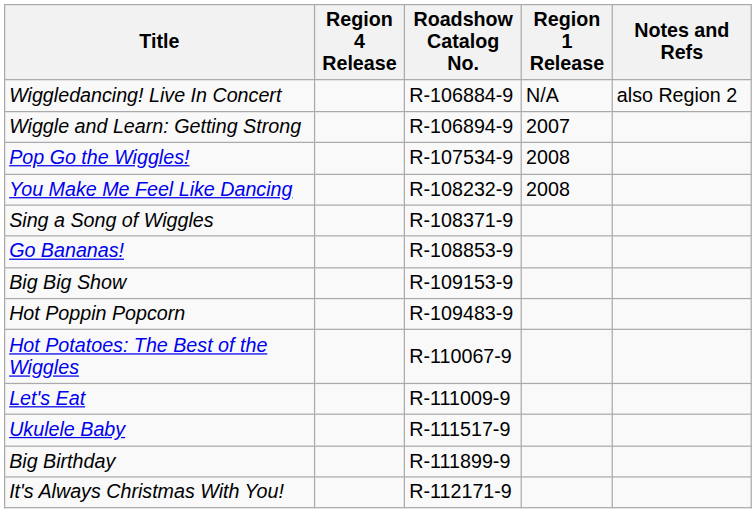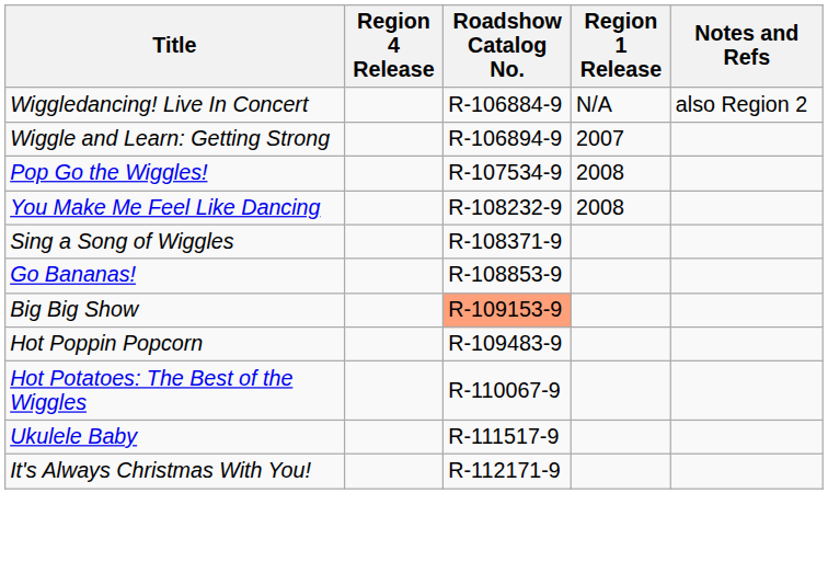 <table class="wikitable sortable plainrowheaders">
 <tr>
 <th>Title</th>
 <th>Region 4<br>Release</th>
 <th>Roadshow<br>Catalog No.</th>
 <th>Region 1<br>Release</th>
 <th>Notes and Refs</th>
 </tr>
 <tr>
 <td><em>Wiggledancing! Live In Concert</em> </td>
 <td></td>
 <td>R-106884-9</td>
 <td>N/A</td>
 <td>also Region 2</td>
 </tr>
 <tr>
 <td><em>Wiggle and Learn: Getting Strong</em></td>
 <td> </td>
 <td>R-106894-9</td>
 <td>2007</td>
 <td></td>
 </tr>
 <tr>
 <td><em><a href='#'>Pop Go the Wiggles!</a></em></td>
 <td> </td>
 <td>R-107534-9</td>
 <td>2008</td>
 <td></td>
 </tr>
 <tr>
 <td><em><a href='#'>You Make Me Feel Like Dancing</a></em></td>
 <td> </td>
 <td>R-108232-9</td>
 <td>2008</td>
 <td></td>
 </tr>
 <tr>
 <td><em>Sing a Song of Wiggles</em></td>
 <td> </td>
 <td>R-108371-9</td>
 <td></td>
 <td></td>
 </tr>
 <tr>
 <td><em><a href='#'>Go Bananas!</a></em></td>
 <td> </td>
 <td>R-108853-9</td>
 <td></td>
 <td></td>
 </tr>
 <tr>
 <td><em>Big Big Show</em></td>
 <td> </td>
-<td>R-109153-9</td>
+<td style="background: lightsalmon;">R-109153-9</td>
 <td></td>
 <td></td>
 </tr>
 <tr>
 <td><em>Hot Poppin Popcorn</em></td>
 <td> </td>
 <td>R-109483-9</td>
 <td></td>
 <td></td>
 </tr>
 <tr>
 <td><em><a href='#'>Hot Potatoes: The Best of the Wiggles</a></em></td>
 <td> </td>
 <td>R-110067-9</td>
 <td></td>
 <td></td>
 </tr>
 <tr>
-<td><em><a href='#'>Let's Eat</a></em></td>
-<td> </td>
-<td>R-111009-9</td>
-<td></td>
-<td></td>
-</tr>
-<tr>
 <td><em><a href='#'>Ukulele Baby</a></em></td>
 <td> </td>
 <td>R-111517-9</td>
-<td></td>
-<td></td>
-</tr>
-<tr>
-<td><em>Big Birthday</em></td>
-<td> </td>
-<td>R-111899-9</td>
 <td></td>
 <td></td>
 </tr>
 <tr>
 <td><em>It's Always Christmas With You!</em></td>
 <td> </td>
 <td>R-112171-9</td>
 <td></td>
 <td></td>
 </tr>
 </table>
